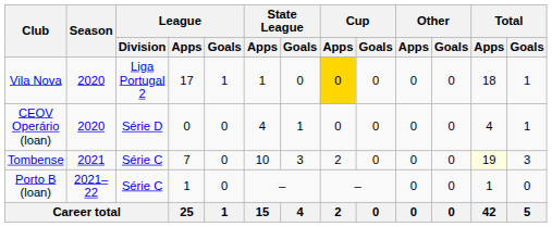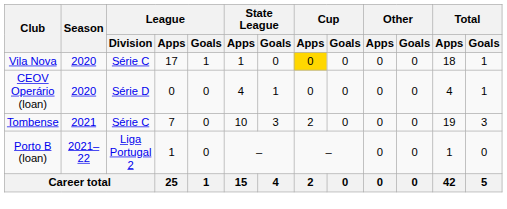 <table class="wikitable" style="text-align: center">
 <tr>
 <th rowspan="2">Club</th>
 <th rowspan="2">Season</th>
 <th colspan="3">League</th>
 <th colspan="2">State League</th>
 <th colspan="2">Cup</th>
 <th colspan="2">Other</th>
 <th colspan="2">Total</th>
 </tr>
 <tr>
 <th>Division</th>
 <th>Apps</th>
 <th>Goals</th>
 <th>Apps</th>
 <th>Goals</th>
 <th>Apps</th>
 <th>Goals</th>
 <th>Apps</th>
 <th>Goals</th>
 <th>Apps</th>
 <th>Goals</th>
 </tr>
 <tr>
 <td><a href='#'>Vila Nova</a></td>
 <td><a href='#'>2020</a></td>
-<td><a href='#'>Liga Portugal 2</a></td>
+<td><a href='#'>Série C</a></td>
 <td>17</td>
 <td>1</td>
 <td>1</td>
 <td>0</td>
 <td style="background: gold;">0</td>
 <td>0</td>
 <td>0</td>
 <td>0</td>
 <td>18</td>
 <td>1</td>
 </tr>
 <tr>
 <td><a href='#'>CEOV Operário</a> (loan)</td>
 <td><a href='#'>2020</a></td>
 <td><a href='#'>Série D</a></td>
 <td>0</td>
 <td>0</td>
 <td>4</td>
 <td>1</td>
 <td>0</td>
 <td>0</td>
 <td>0</td>
 <td>0</td>
 <td>4</td>
 <td>1</td>
 </tr>
 <tr>
 <td><a href='#'>Tombense</a></td>
 <td><a href='#'>2021</a></td>
 <td><a href='#'>Série C</a></td>
 <td>7</td>
 <td>0</td>
 <td>10</td>
 <td>3</td>
 <td>2</td>
 <td>0</td>
 <td>0</td>
 <td>0</td>
-<td style="background: lightyellow;">19</td>
+<td>19</td>
 <td>3</td>
 </tr>
 <tr>
 <td><a href='#'>Porto B</a> (loan)</td>
 <td><a href='#'>2021–22</a></td>
-<td><a href='#'>Série C</a></td>
+<td><a href='#'>Liga Portugal 2</a></td>
 <td>1</td>
 <td>0</td>
 <td colspan="2">–</td>
 <td colspan="2">–</td>
 <td>0</td>
 <td>0</td>
 <td>1</td>
 <td>0</td>
 </tr>
 <tr>
 <th colspan="3"><strong>Career total</strong></th>
 <th>25</th>
 <th>1</th>
 <th>15</th>
 <th>4</th>
 <th>2</th>
 <th>0</th>
 <th>0</th>
 <th>0</th>
 <th>42</th>
 <th>5</th>
 </tr>
 </table>
